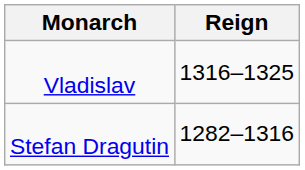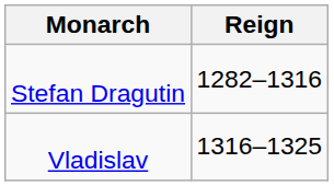 <table class="wikitable sortable" style="text-align:center">
 <tr>
 <th>Monarch</th>
 <th>Reign</th>
 </tr>
 <tr>
+<td><br><a href='#'>Stefan Dragutin</a></td>
+<td>1282–1316</td>
+</tr>
+<tr>
 <td><br><a href='#'>Vladislav</a></td>
 <td>1316–1325</td>
 </tr>
-<tr>
-<td><br><a href='#'>Stefan Dragutin</a></td>
-<td>1282–1316</td>
-</tr>
 </table>
